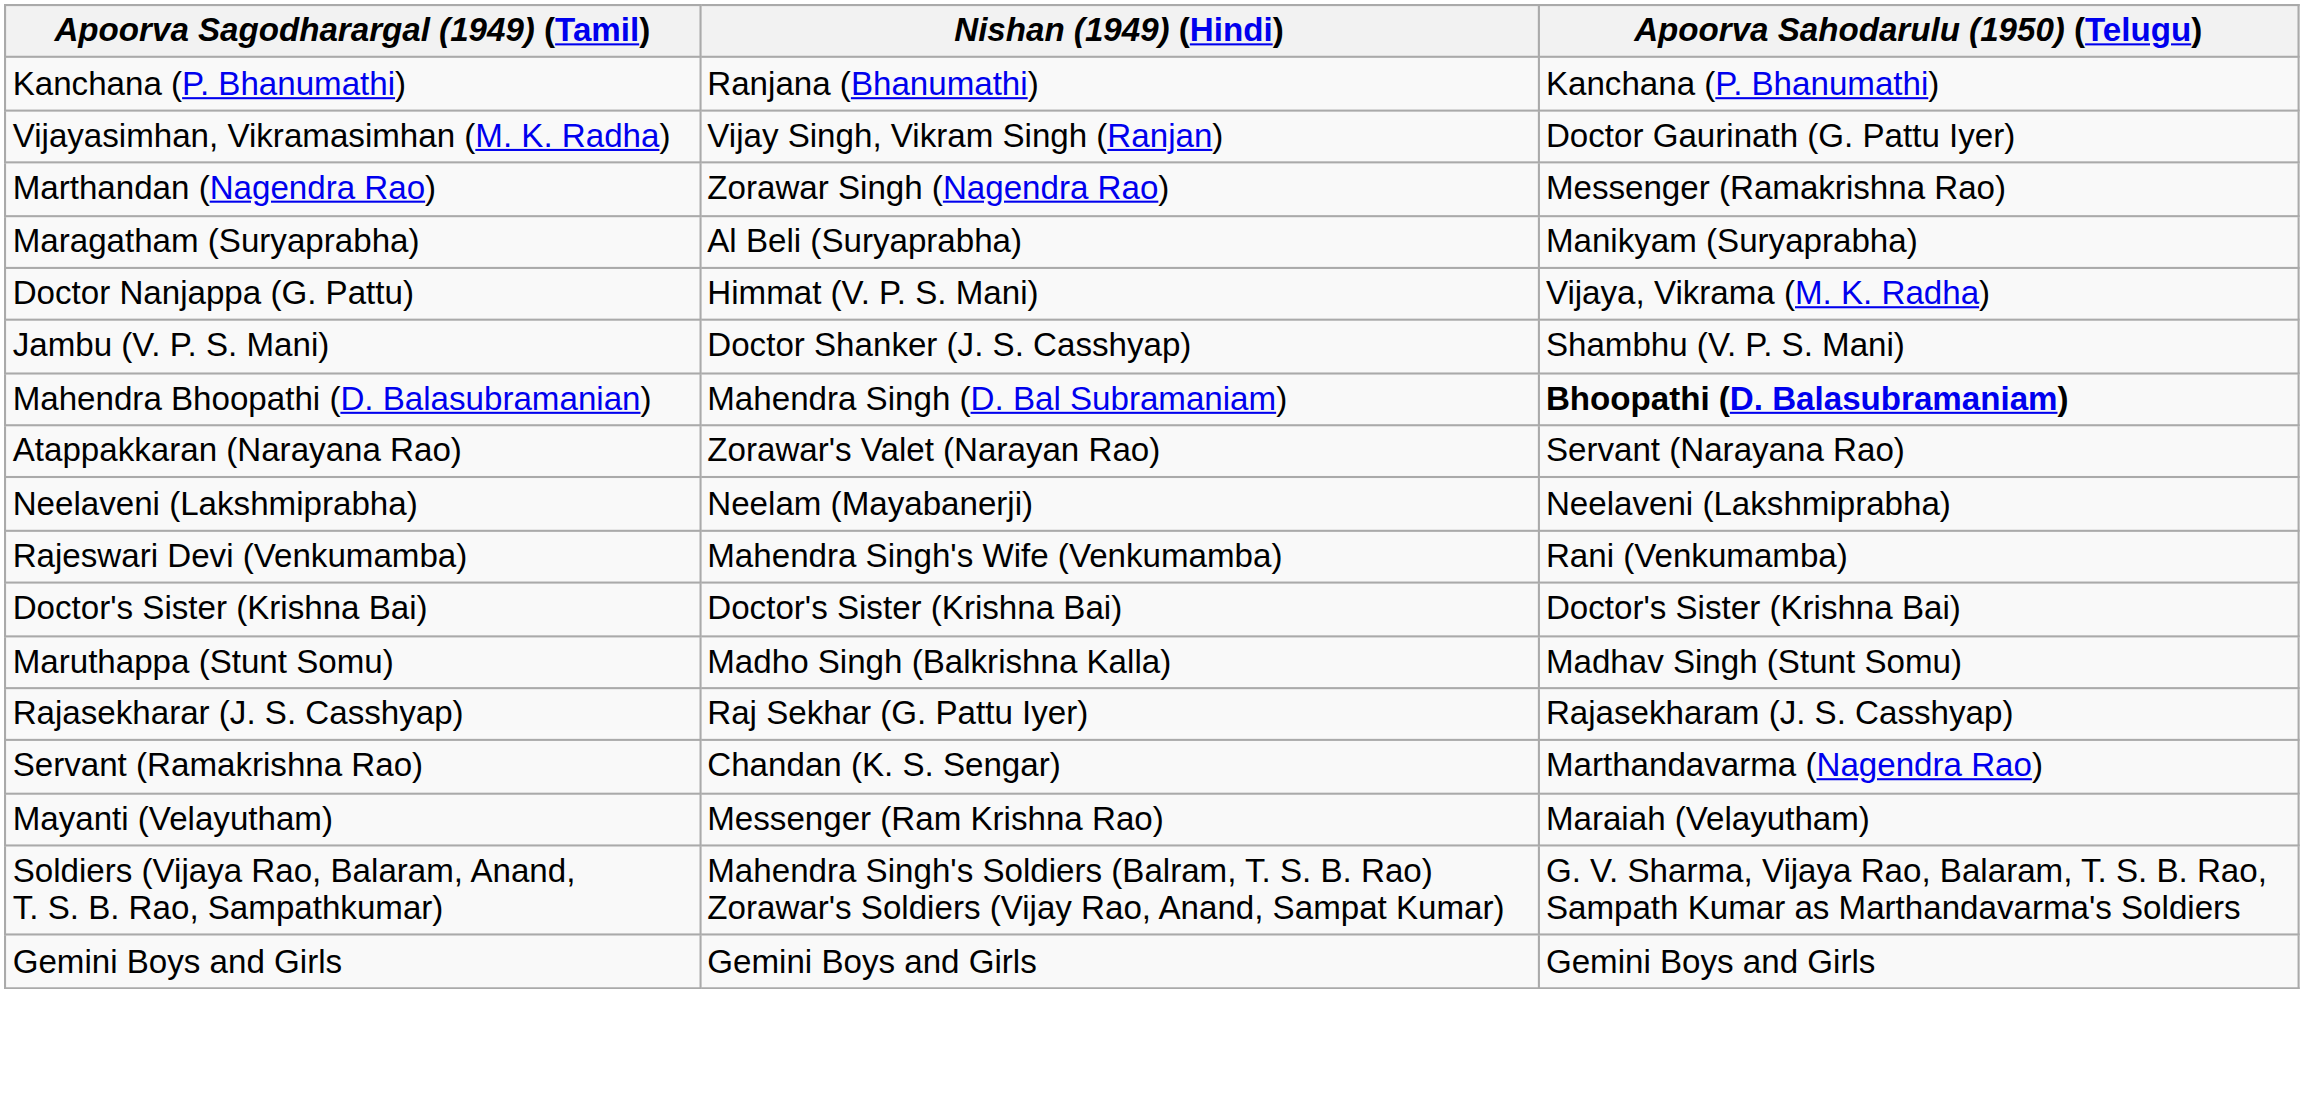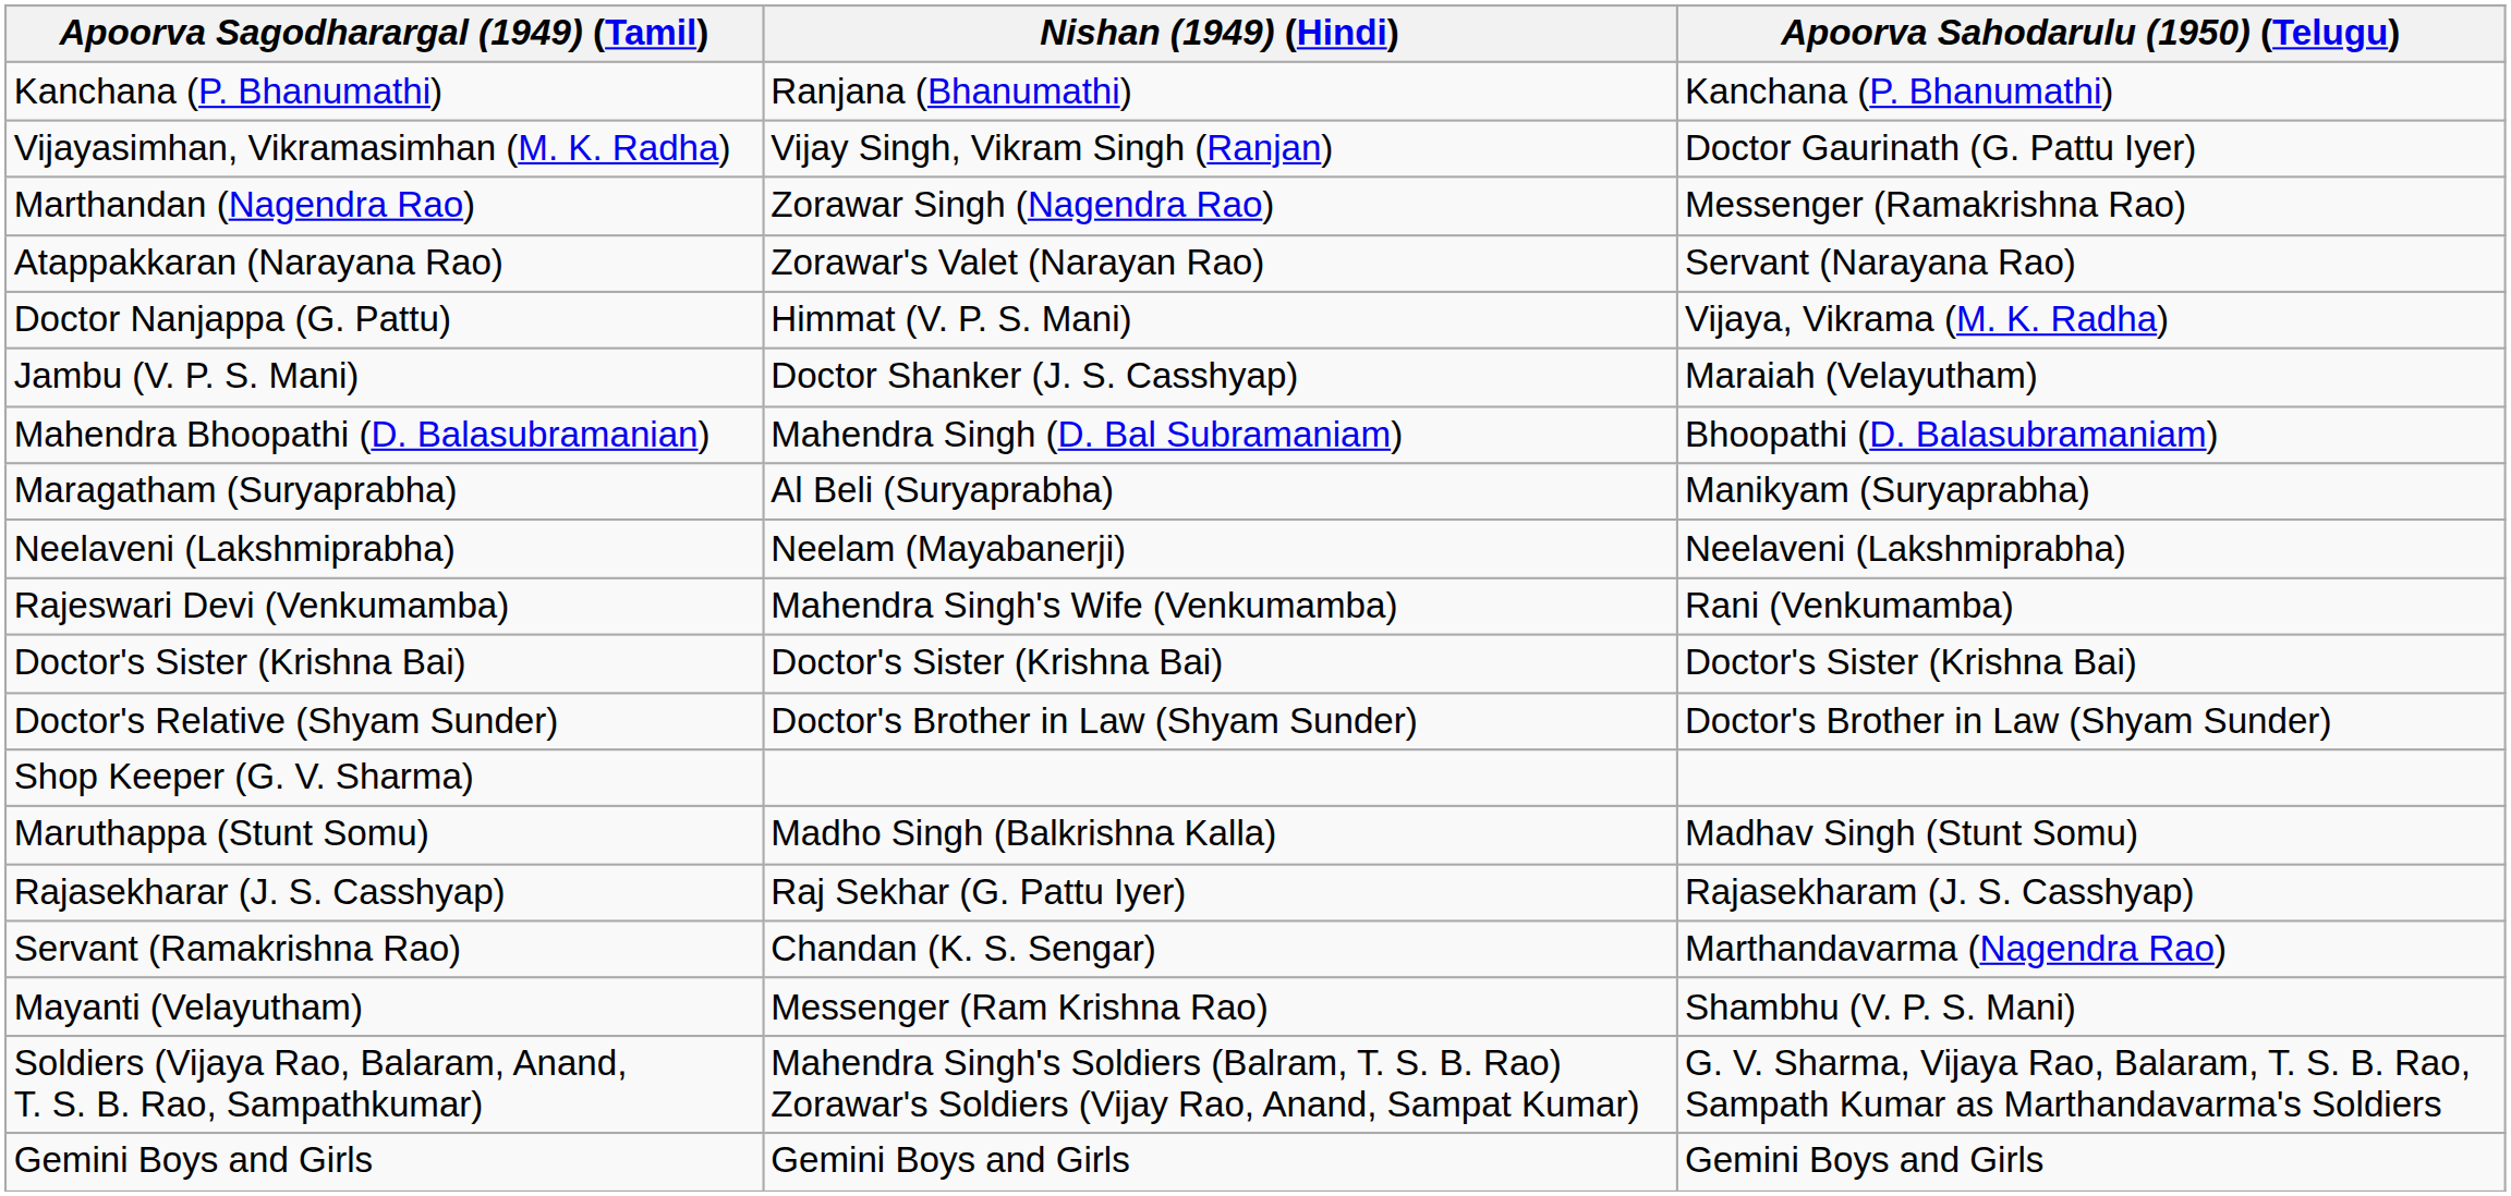 <table class="wikitable" width="70%">
 <tr bgcolor="#CCCCCC">
 <th><em>Apoorva Sagodharargal (1949)</em> (<a href='#'>Tamil</a>)</th>
 <th><em>Nishan (1949)</em> (<a href='#'>Hindi</a>)</th>
 <th><em>Apoorva Sahodarulu  (1950)</em> (<a href='#'>Telugu</a>)</th>
 </tr>
 <tr>
 <td>Kanchana (<a href='#'>P. Bhanumathi</a>)</td>
 <td>Ranjana (<a href='#'>Bhanumathi</a>)</td>
 <td>Kanchana (<a href='#'>P. Bhanumathi</a>)</td>
 </tr>
 <tr>
 <td>Vijayasimhan, Vikramasimhan (<a href='#'>M. K. Radha</a>)</td>
 <td>Vijay Singh, Vikram Singh (<a href='#'>Ranjan</a>)</td>
 <td>Doctor Gaurinath (G. Pattu Iyer)</td>
 </tr>
 <tr>
 <td>Marthandan (<a href='#'>Nagendra Rao</a>)</td>
 <td>Zorawar Singh (<a href='#'>Nagendra Rao</a>)</td>
 <td>Messenger (Ramakrishna Rao)</td>
 </tr>
 <tr>
-<td>Maragatham (Suryaprabha)</td>
-<td>Al Beli (Suryaprabha)</td>
-<td>Manikyam (Suryaprabha)</td>
+<td>Atappakkaran (Narayana Rao)</td>
+<td>Zorawar's Valet (Narayan Rao)</td>
+<td>Servant (Narayana Rao)</td>
 </tr>
 <tr>
 <td>Doctor Nanjappa (G. Pattu)</td>
 <td>Himmat (V. P. S. Mani)</td>
 <td>Vijaya, Vikrama (<a href='#'>M. K. Radha</a>)</td>
 </tr>
 <tr>
 <td>Jambu (V. P. S. Mani)</td>
 <td>Doctor Shanker (J. S. Casshyap)</td>
-<td>Shambhu (V. P. S. Mani)</td>
+<td>Maraiah (Velayutham)</td>
 </tr>
 <tr>
 <td>Mahendra Bhoopathi (<a href='#'>D. Balasubramanian</a>)</td>
 <td>Mahendra Singh (<a href='#'>D. Bal Subramaniam</a>)</td>
-<td><strong>Bhoopathi (<a href='#'>D. Balasubramaniam</a>)</strong></td>
+<td>Bhoopathi (<a href='#'>D. Balasubramaniam</a>)</td>
 </tr>
 <tr>
-<td>Atappakkaran (Narayana Rao)</td>
-<td>Zorawar's Valet (Narayan Rao)</td>
-<td>Servant (Narayana Rao)</td>
+<td>Maragatham (Suryaprabha)</td>
+<td>Al Beli (Suryaprabha)</td>
+<td>Manikyam (Suryaprabha)</td>
 </tr>
 <tr>
 <td>Neelaveni (Lakshmiprabha)</td>
 <td>Neelam (Mayabanerji)</td>
 <td>Neelaveni (Lakshmiprabha)</td>
 </tr>
 <tr>
 <td>Rajeswari Devi (Venkumamba)</td>
 <td>Mahendra Singh's Wife (Venkumamba)</td>
 <td>Rani (Venkumamba)</td>
 </tr>
 <tr>
 <td>Doctor's Sister (Krishna Bai)</td>
 <td>Doctor's Sister (Krishna Bai)</td>
 <td>Doctor's Sister (Krishna Bai)</td>
+</tr>
+<tr>
+<td>Doctor's Relative (Shyam Sunder)</td>
+<td>Doctor's Brother in Law (Shyam Sunder)</td>
+<td>Doctor's Brother in Law (Shyam Sunder)</td>
+</tr>
+<tr>
+<td>Shop Keeper (G. V. Sharma)</td>
+<td></td>
+<td></td>
 </tr>
 <tr>
 <td>Maruthappa (Stunt Somu)</td>
 <td>Madho Singh (Balkrishna Kalla)</td>
 <td>Madhav Singh (Stunt Somu)</td>
 </tr>
 <tr>
 <td>Rajasekharar (J. S. Casshyap)</td>
 <td>Raj Sekhar (G. Pattu Iyer)</td>
 <td>Rajasekharam (J. S. Casshyap)</td>
 </tr>
 <tr>
 <td>Servant (Ramakrishna Rao)</td>
 <td>Chandan (K. S. Sengar)</td>
 <td>Marthandavarma (<a href='#'>Nagendra Rao</a>)</td>
 </tr>
 <tr>
 <td>Mayanti (Velayutham)</td>
 <td>Messenger (Ram Krishna Rao)</td>
-<td>Maraiah (Velayutham)</td>
+<td>Shambhu (V. P. S. Mani)</td>
 </tr>
 <tr>
 <td>Soldiers (Vijaya Rao, Balaram, Anand,<br>T. S. B. Rao, Sampathkumar)</td>
 <td>Mahendra Singh's Soldiers (Balram, T. S. B. Rao)<br>Zorawar's Soldiers (Vijay Rao, Anand, Sampat Kumar)</td>
 <td>G. V. Sharma, Vijaya Rao, Balaram, T. S. B. Rao,<br>Sampath Kumar as Marthandavarma's Soldiers</td>
 </tr>
 <tr>
 <td>Gemini Boys and Girls</td>
 <td>Gemini Boys and Girls</td>
 <td>Gemini Boys and Girls</td>
 </tr>
 </table>
